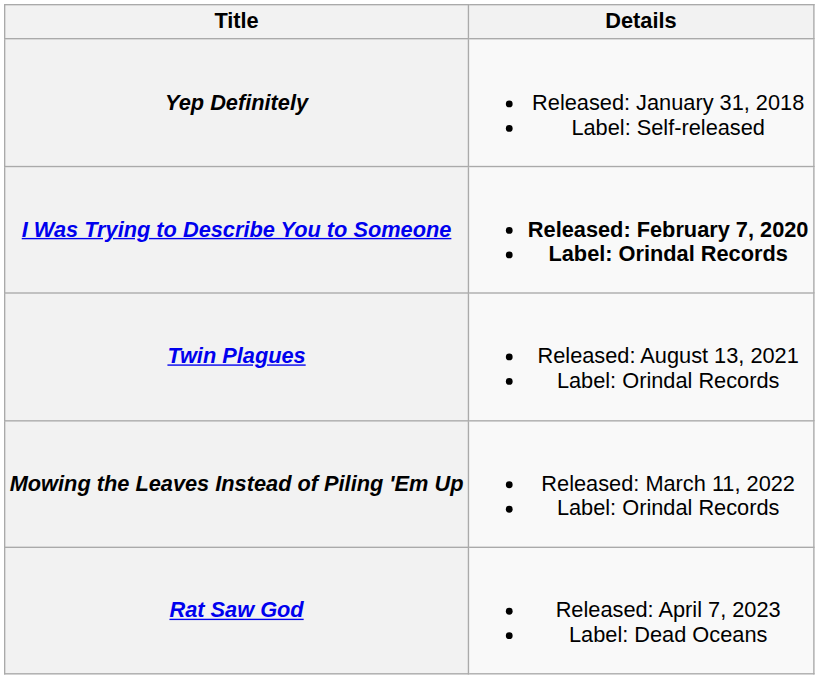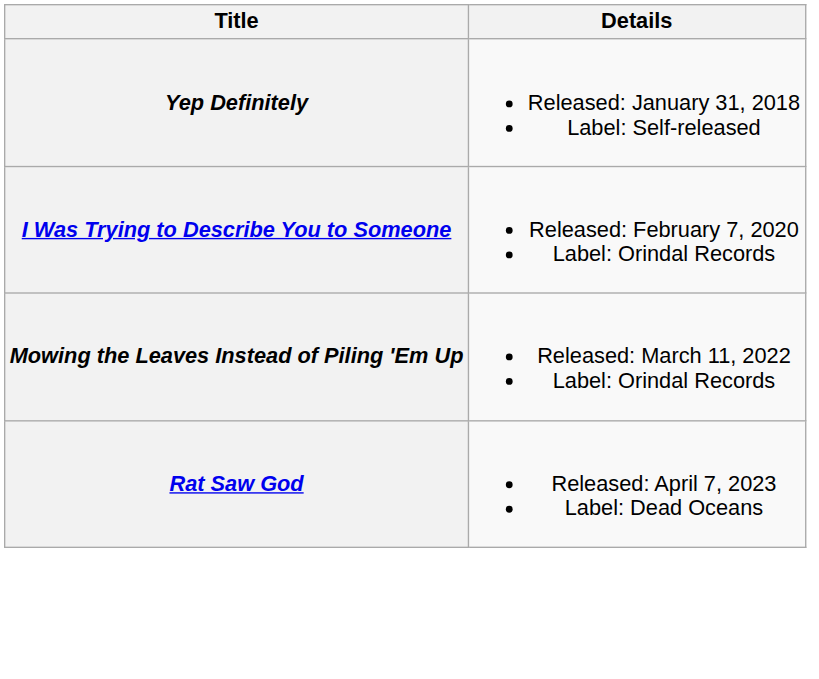 <table class="wikitable plainrowheaders" style="text-align:center;">
 <tr>
 <th scope="col">Title</th>
 <th scope="col">Details</th>
 </tr>
 <tr>
 <th scope="row"><em>Yep Definitely</em></th>
 <td><br><ul><li>Released: January 31, 2018</li><li>Label: Self-released</li></ul></td>
 </tr>
 <tr>
 <th scope="row"><em><a href='#'>I Was Trying to Describe You to Someone</a></em></th>
-<td><strong><br><ul><li>Released: February 7, 2020</li><li>Label: Orindal Records</li></ul></strong></td>
-</tr>
-<tr>
-<th scope="row"><em><a href='#'>Twin Plagues</a></em></th>
-<td><br><ul><li>Released: August 13, 2021</li><li>Label: Orindal Records</li></ul></td>
+<td><br><ul><li>Released: February 7, 2020</li><li>Label: Orindal Records</li></ul></td>
 </tr>
 <tr>
 <th scope="row"><em>Mowing the Leaves Instead of Piling 'Em Up</em></th>
 <td><br><ul><li>Released: March 11, 2022</li><li>Label: Orindal Records</li></ul></td>
 </tr>
 <tr>
 <th scope="row"><em><a href='#'>Rat Saw God</a></em></th>
 <td><br><ul><li>Released: April 7, 2023</li><li>Label: Dead Oceans</li></ul></td>
 </tr>
 </table>
